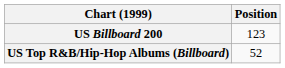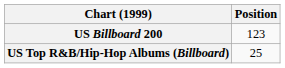 <table class="wikitable sortable plainrowheaders" style="text-align:center">
 <tr>
 <th scope="col">Chart (1999)</th>
 <th scope="col">Position</th>
 </tr>
 <tr>
 <th scope="row">US <em>Billboard</em> 200</th>
 <td>123</td>
 </tr>
 <tr>
 <th scope="row">US Top R&B/Hip-Hop Albums (<em>Billboard</em>)</th>
-<td>52</td>
+<td>25</td>
 </tr>
 </table>
